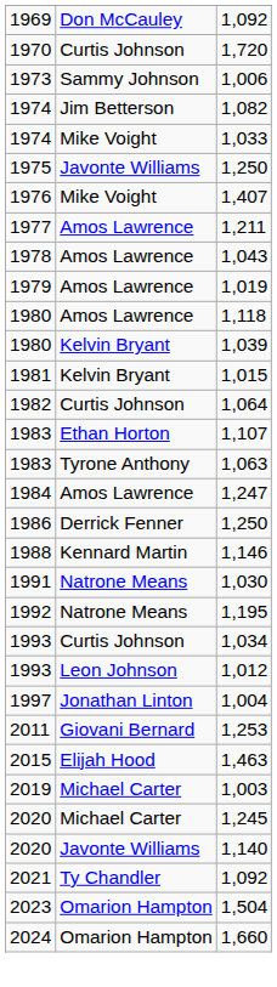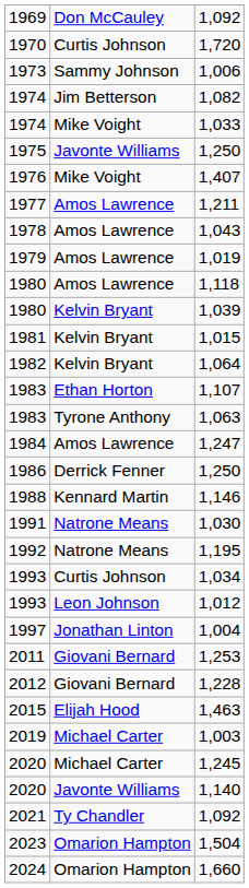 <table class="wikitable">
 <tr>
 </tr>
 <tr>
 <td>1969</td>
 <td><a href='#'>Don McCauley</a></td>
 <td>1,092</td>
 </tr>
 <tr>
 <td>1970</td>
 <td>Curtis Johnson</td>
 <td>1,720</td>
 </tr>
 <tr>
 <td>1973</td>
 <td>Sammy Johnson</td>
 <td>1,006</td>
 </tr>
 <tr>
 <td>1974</td>
 <td>Jim Betterson</td>
 <td>1,082</td>
 </tr>
 <tr>
 <td>1974</td>
 <td>Mike Voight</td>
 <td>1,033</td>
 </tr>
 <tr>
 <td>1975</td>
 <td><a href='#'>Javonte Williams</a></td>
 <td>1,250</td>
 </tr>
 <tr>
 <td>1976</td>
 <td>Mike Voight</td>
 <td>1,407</td>
 </tr>
 <tr>
 <td>1977</td>
 <td><a href='#'>Amos Lawrence</a></td>
 <td>1,211</td>
 </tr>
 <tr>
 <td>1978</td>
 <td>Amos Lawrence</td>
 <td>1,043</td>
 </tr>
 <tr>
 <td>1979</td>
 <td>Amos Lawrence</td>
 <td>1,019</td>
 </tr>
 <tr>
 <td>1980</td>
 <td>Amos Lawrence</td>
 <td>1,118</td>
 </tr>
 <tr>
 <td>1980</td>
 <td><a href='#'>Kelvin Bryant</a></td>
 <td>1,039</td>
 </tr>
 <tr>
 <td>1981</td>
 <td>Kelvin Bryant</td>
 <td>1,015</td>
 </tr>
 <tr>
 <td>1982</td>
-<td>Curtis Johnson</td>
+<td>Kelvin Bryant</td>
 <td>1,064</td>
 </tr>
 <tr>
 <td>1983</td>
 <td><a href='#'>Ethan Horton</a></td>
 <td>1,107</td>
 </tr>
 <tr>
 <td>1983</td>
 <td>Tyrone Anthony</td>
 <td>1,063</td>
 </tr>
 <tr>
 <td>1984</td>
 <td>Amos Lawrence</td>
 <td>1,247</td>
 </tr>
 <tr>
 <td>1986</td>
 <td>Derrick Fenner</td>
 <td>1,250</td>
 </tr>
 <tr>
 <td>1988</td>
 <td>Kennard Martin</td>
 <td>1,146</td>
 </tr>
 <tr>
 <td>1991</td>
 <td><a href='#'>Natrone Means</a></td>
 <td>1,030</td>
 </tr>
 <tr>
 <td>1992</td>
 <td>Natrone Means</td>
 <td>1,195</td>
 </tr>
 <tr>
 <td>1993</td>
 <td>Curtis Johnson</td>
 <td>1,034</td>
 </tr>
 <tr>
 <td>1993</td>
 <td><a href='#'>Leon Johnson</a></td>
 <td>1,012</td>
 </tr>
 <tr>
 <td>1997</td>
 <td><a href='#'>Jonathan Linton</a></td>
 <td>1,004</td>
 </tr>
 <tr>
 <td>2011</td>
 <td><a href='#'>Giovani Bernard</a></td>
 <td>1,253</td>
 </tr>
 <tr>
+<td>2012</td>
+<td>Giovani Bernard</td>
+<td>1,228</td>
+</tr>
+<tr>
 <td>2015</td>
 <td><a href='#'>Elijah Hood</a></td>
 <td>1,463</td>
 </tr>
 <tr>
 <td>2019</td>
 <td><a href='#'>Michael Carter</a></td>
 <td>1,003</td>
 </tr>
 <tr>
 <td>2020</td>
 <td>Michael Carter</td>
 <td>1,245</td>
 </tr>
 <tr>
 <td>2020</td>
 <td><a href='#'>Javonte Williams</a></td>
 <td>1,140</td>
 </tr>
 <tr>
 <td>2021</td>
 <td><a href='#'>Ty Chandler</a></td>
 <td>1,092</td>
 </tr>
 <tr>
 <td>2023</td>
 <td><a href='#'>Omarion Hampton</a></td>
 <td>1,504</td>
 </tr>
 <tr>
 <td>2024</td>
 <td>Omarion Hampton</td>
 <td>1,660</td>
 </tr>
 </table>
